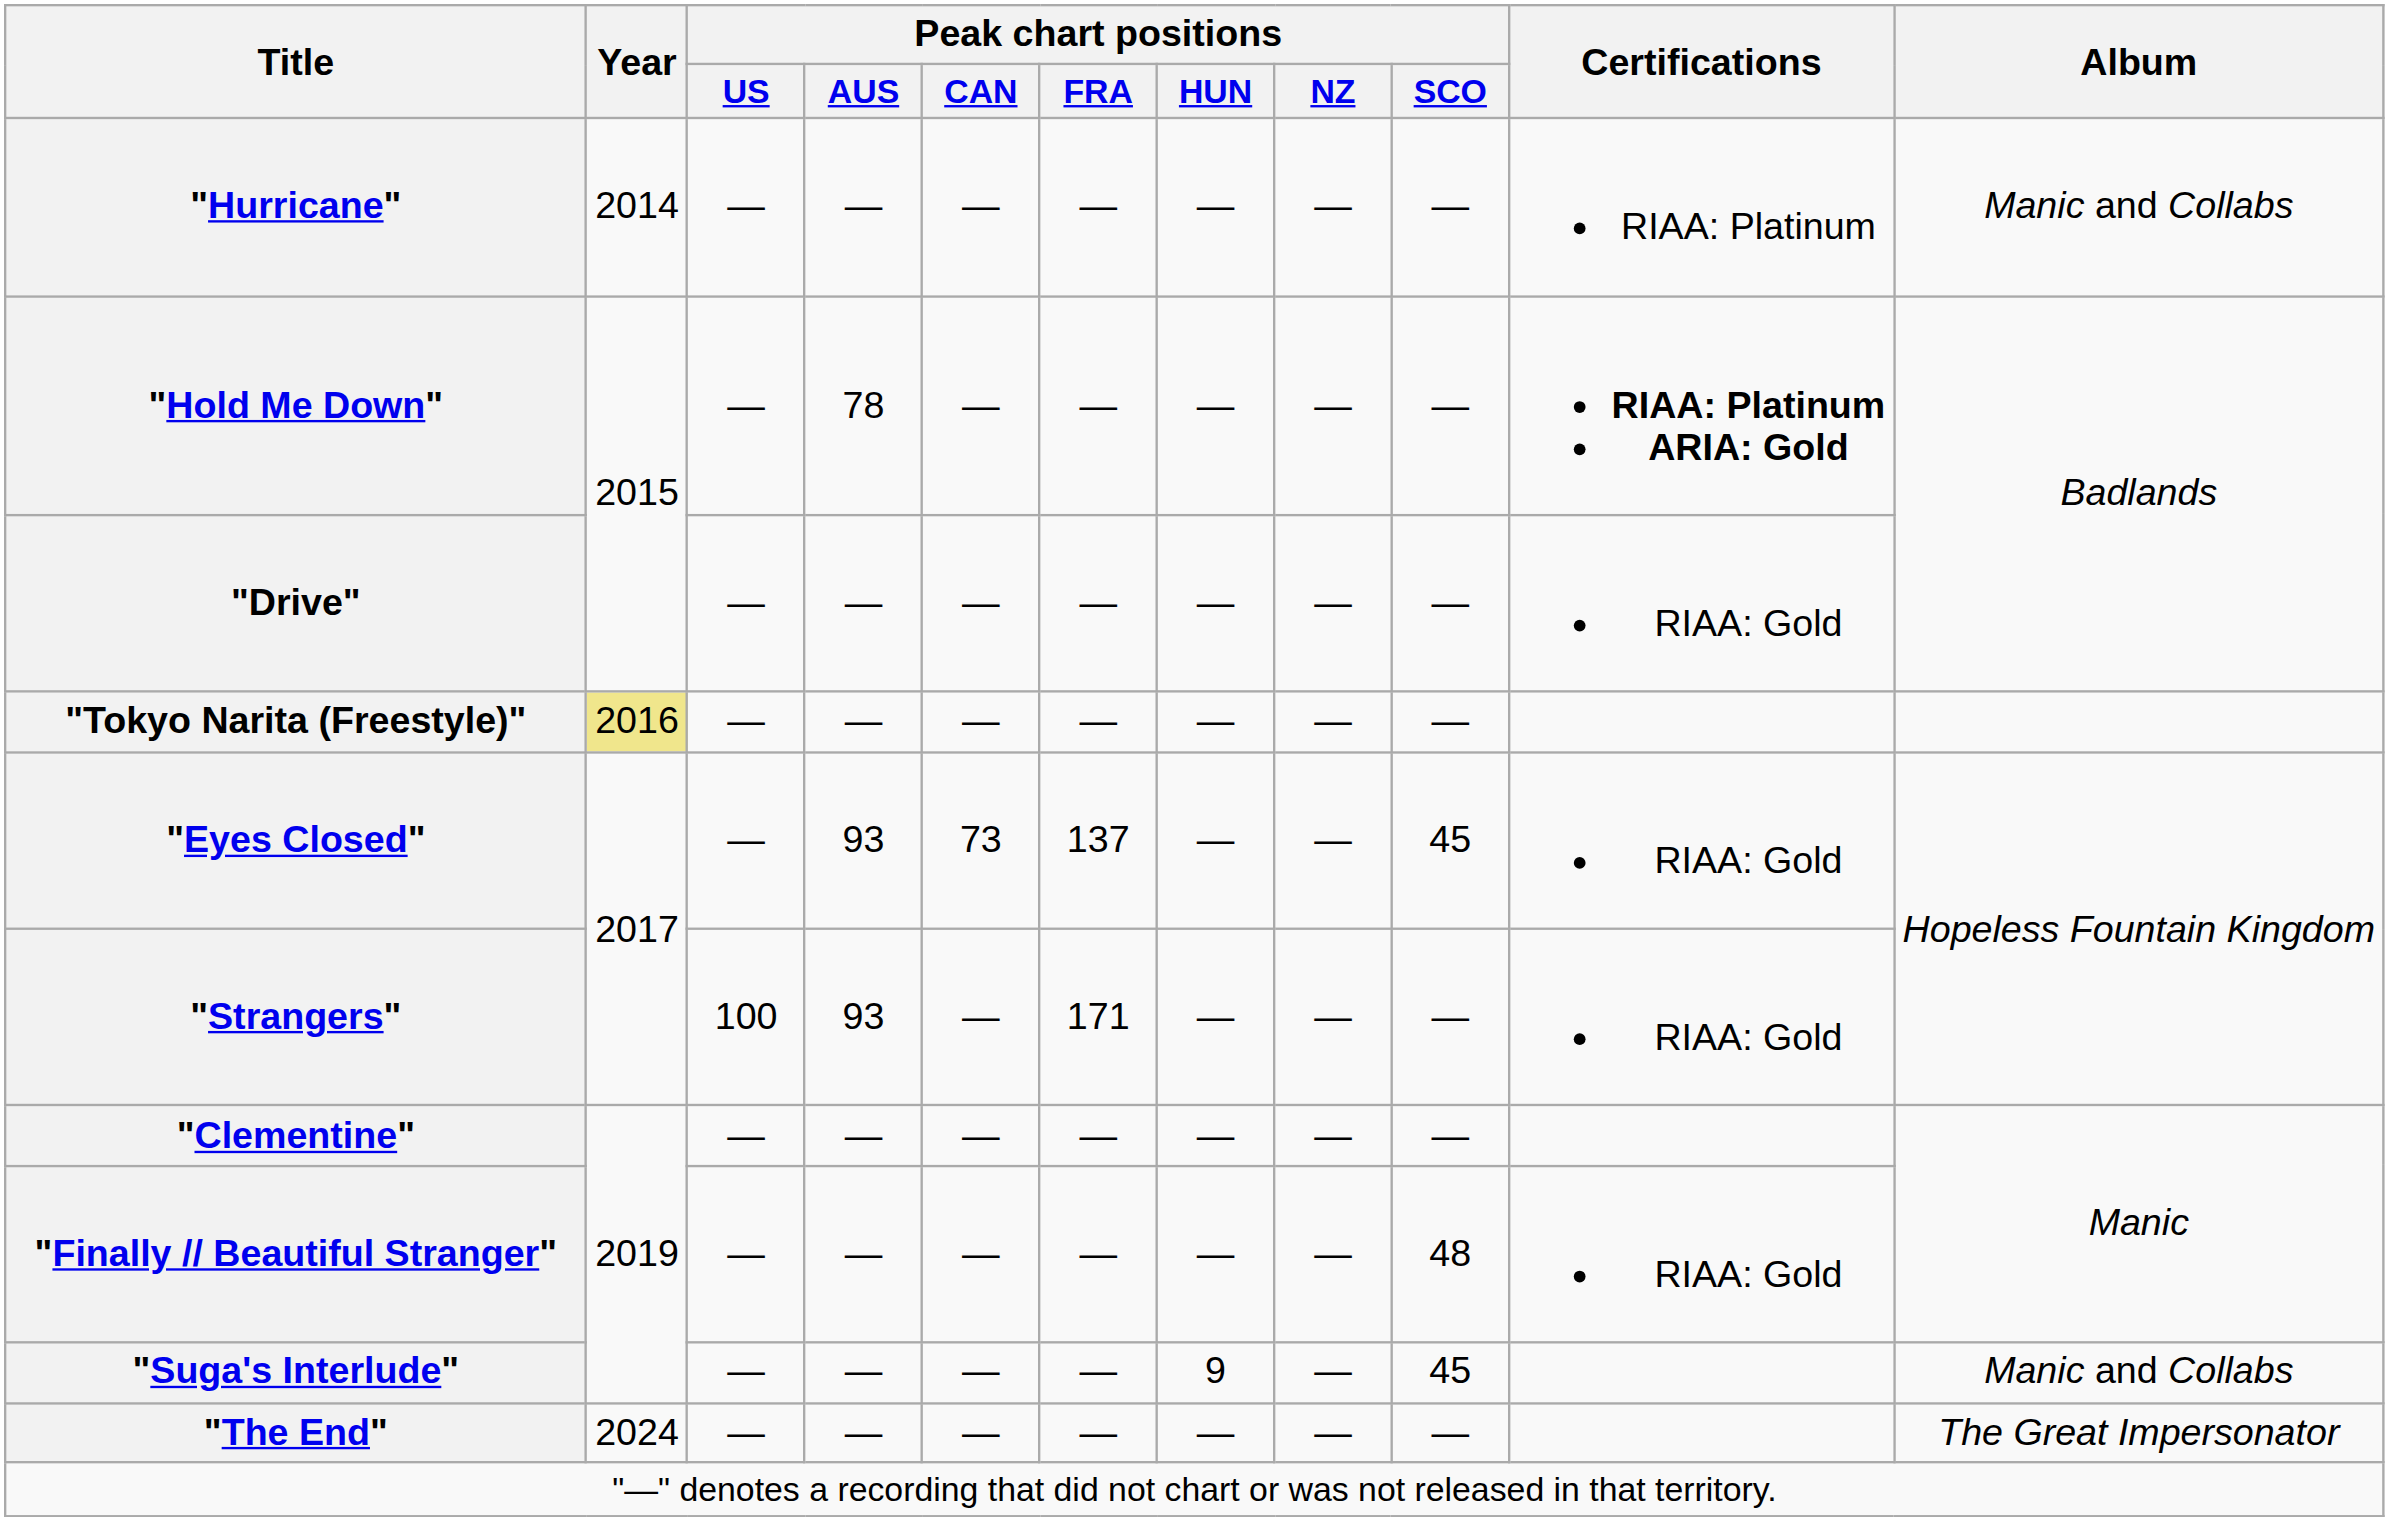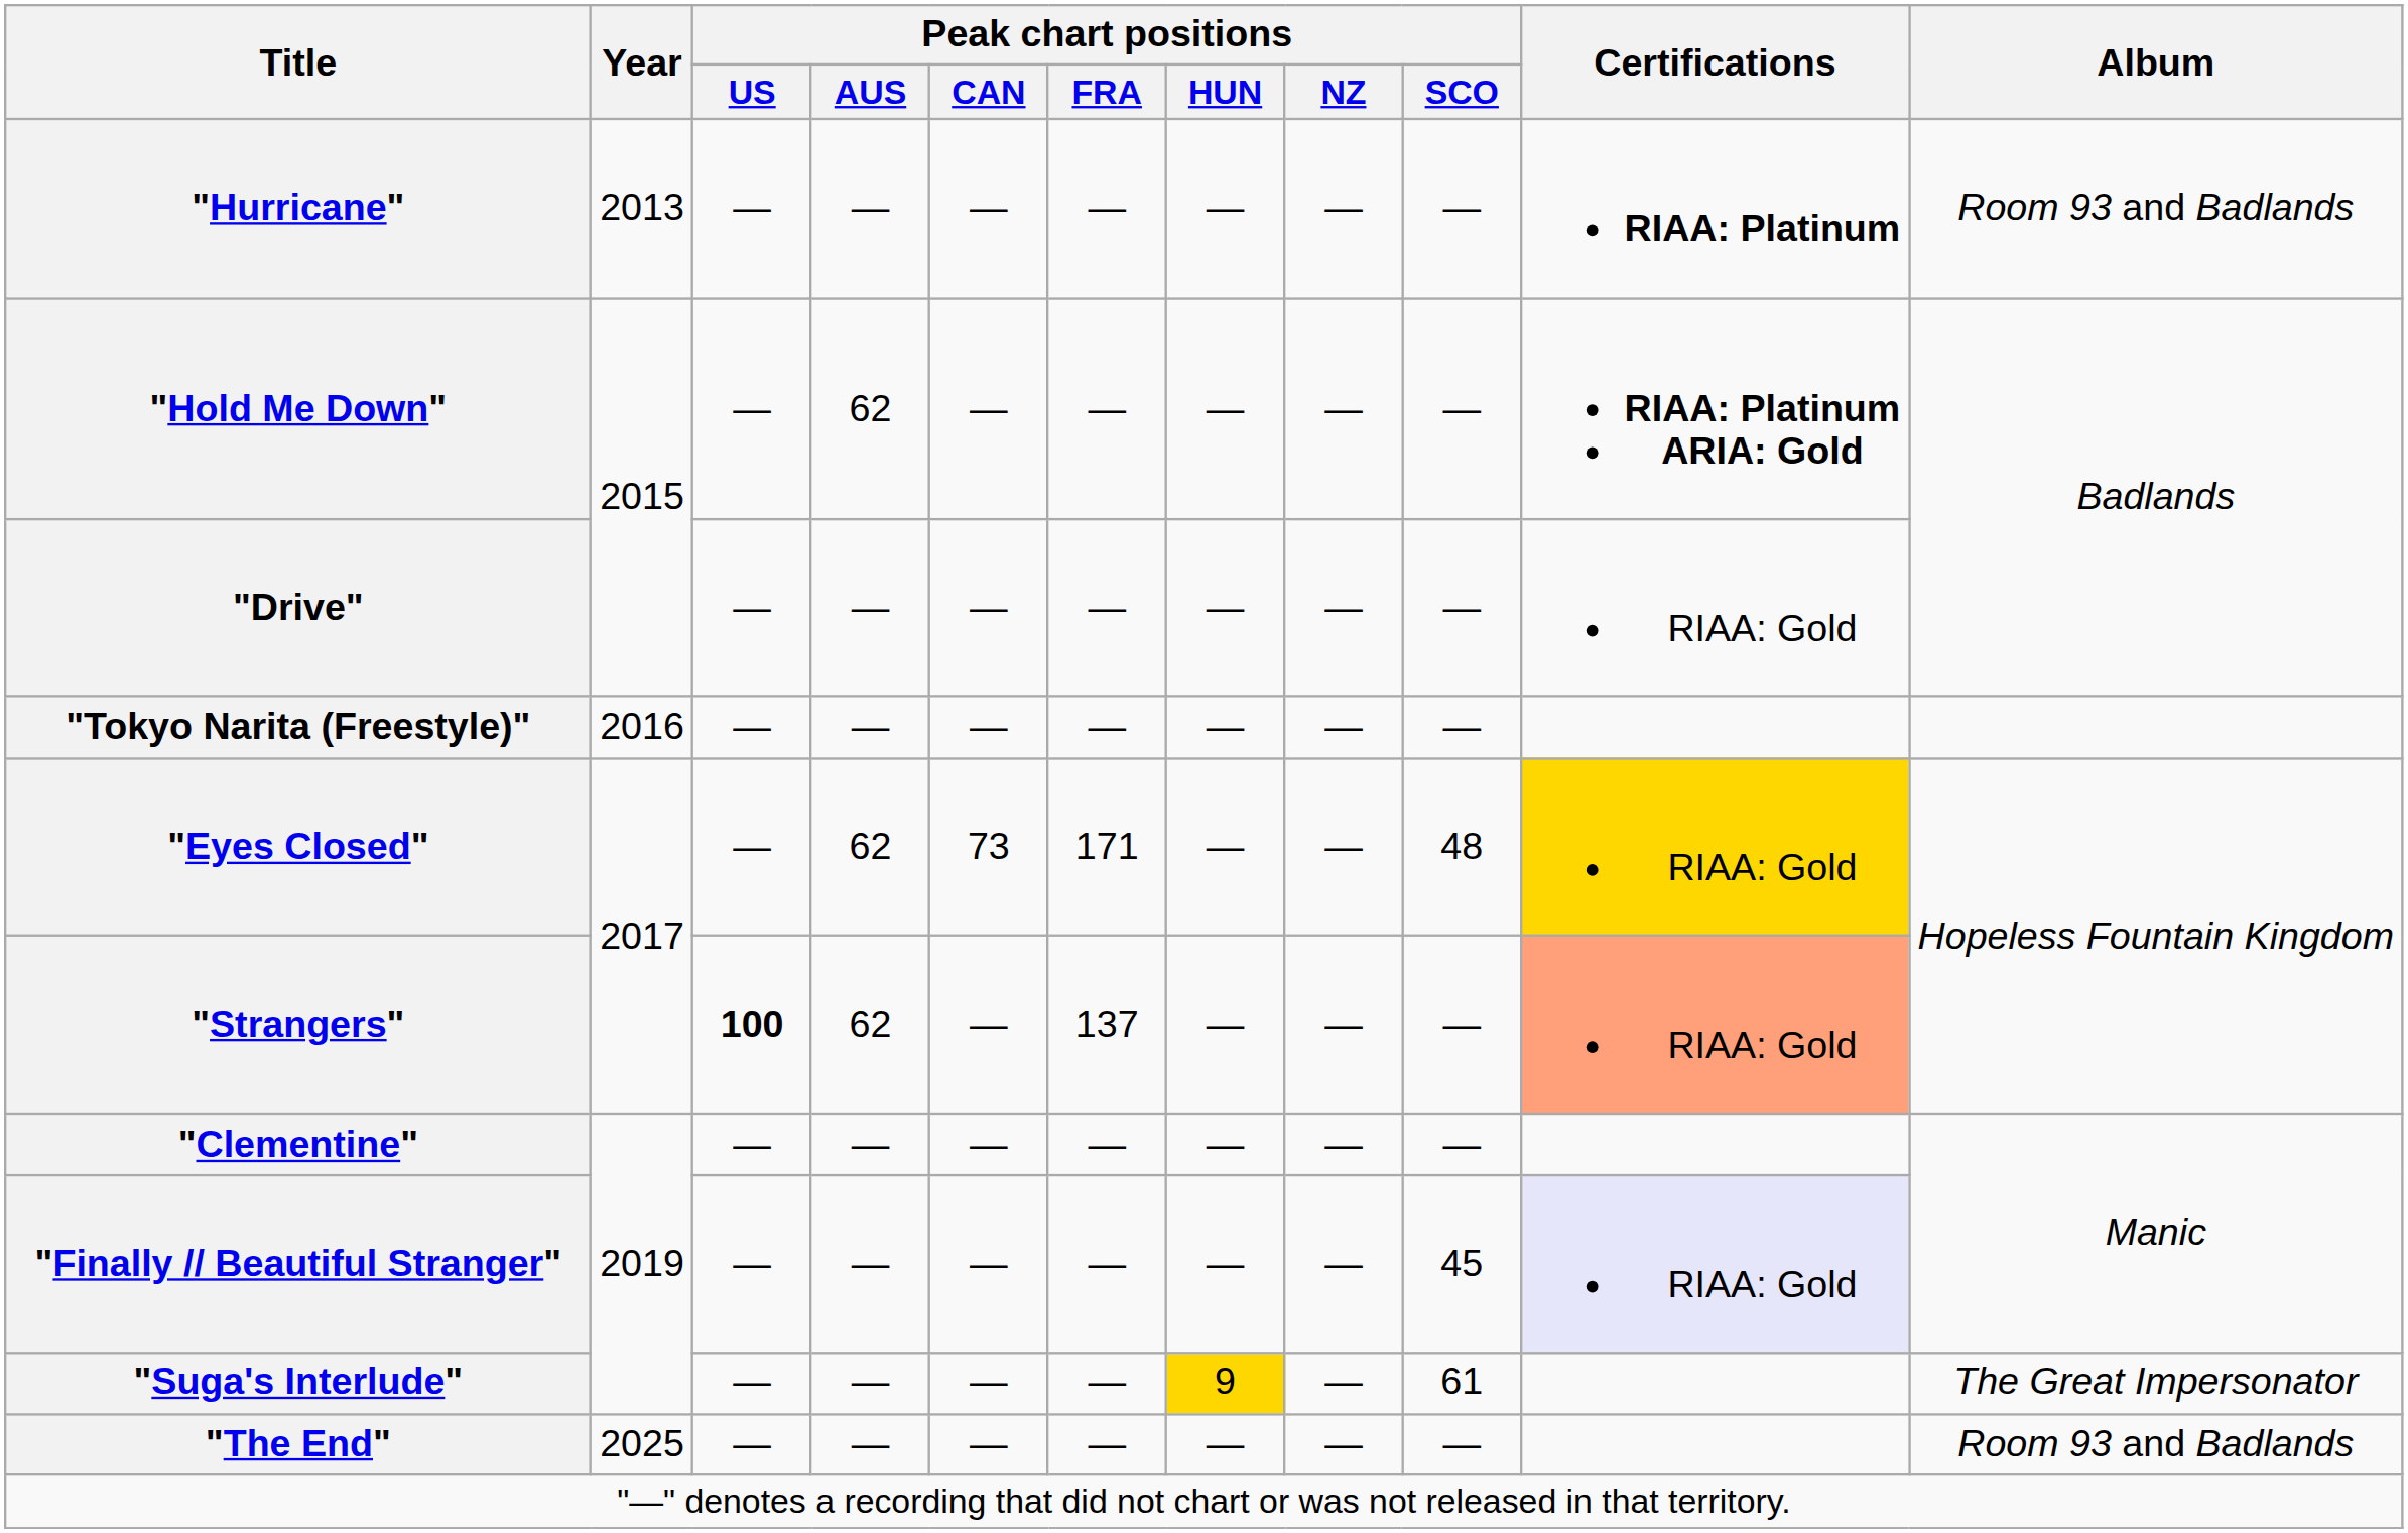 <table class="wikitable plainrowheaders" style="text-align:center;">
 <tr>
 <th scope="col" rowspan="2" style="width:15em;">Title</th>
 <th scope="col" rowspan="2" style="width:1em;">Year</th>
 <th scope="col" colspan="7">Peak chart positions</th>
 <th scope="col" rowspan="2">Certifications</th>
 <th scope="col" rowspan="2">Album</th>
 </tr>
 <tr>
 <th scope="col" style="width:3em;font-size:90%;"><a href='#'>US</a><br></th>
 <th scope="col" style="width:3em;font-size:90%;"><a href='#'>AUS</a><br></th>
 <th scope="col" style="width:3em;font-size:90%;"><a href='#'>CAN</a><br></th>
 <th scope="col" style="width:3em;font-size:90%;"><a href='#'>FRA</a><br></th>
 <th scope="col" style="width:3em;font-size:90%;"><a href='#'>HUN</a><br></th>
 <th scope="col" style="width:3em;font-size:90%;"><a href='#'>NZ</a><br></th>
 <th scope="col" style="width:3em;font-size:90%;"><a href='#'>SCO</a><br></th>
 </tr>
 <tr>
 <th scope="row">"<a href='#'>Hurricane</a>"</th>
-<td>2014</td>
+<td>2013</td>
 <td>—</td>
 <td>—</td>
 <td>—</td>
 <td>—</td>
 <td>—</td>
 <td>—</td>
 <td>—</td>
-<td><br><ul><li>RIAA: Platinum</li></ul></td>
-<td><em>Manic</em> and <em>Collabs</em></td>
+<td><strong><br><ul><li>RIAA: Platinum</li></ul></strong></td>
+<td><em>Room 93</em> and <em>Badlands</em> </td>
 </tr>
 <tr>
 <th scope="row">"<a href='#'>Hold Me Down</a>"</th>
 <td rowspan="2">2015</td>
 <td>—</td>
-<td>78</td>
+<td>62</td>
 <td>—</td>
 <td>—</td>
 <td>—</td>
 <td>—</td>
 <td>—</td>
 <td><strong><br><ul><li>RIAA: Platinum</li><li>ARIA: Gold</li></ul></strong></td>
 <td rowspan="2"><em>Badlands</em></td>
 </tr>
 <tr>
 <th scope="row">"Drive"</th>
 <td>—</td>
 <td>—</td>
 <td>—</td>
 <td>—</td>
 <td>—</td>
 <td>—</td>
 <td>—</td>
 <td><br><ul><li>RIAA: Gold</li></ul></td>
 </tr>
 <tr>
 <th scope="row">"Tokyo Narita (Freestyle)"<br></th>
-<td style="background: khaki;">2016</td>
+<td>2016</td>
 <td>—</td>
 <td>—</td>
 <td>—</td>
 <td>—</td>
 <td>—</td>
 <td>—</td>
 <td>—</td>
 <td></td>
 <td></td>
 </tr>
 <tr>
 <th scope="row">"<a href='#'>Eyes Closed</a>"</th>
 <td rowspan="2">2017</td>
 <td>—</td>
-<td>93</td>
+<td>62</td>
 <td>73</td>
-<td>137</td>
+<td>171</td>
 <td>—</td>
 <td>—</td>
-<td>45</td>
-<td><br><ul><li>RIAA: Gold</li></ul></td>
+<td>48</td>
+<td style="background: gold;"><br><ul><li>RIAA: Gold</li></ul></td>
 <td rowspan="2"><em>Hopeless Fountain Kingdom</em></td>
 </tr>
 <tr>
 <th scope="row">"<a href='#'>Strangers</a>"<br></th>
-<td>100</td>
-<td>93</td>
+<td><strong>100</strong></td>
+<td>62</td>
 <td>—</td>
-<td>171</td>
+<td>137</td>
 <td>—</td>
 <td>—</td>
 <td>—</td>
-<td><br><ul><li>RIAA: Gold</li></ul></td>
+<td style="background: lightsalmon;"><br><ul><li>RIAA: Gold</li></ul></td>
 </tr>
 <tr>
 <th scope="row">"<a href='#'>Clementine</a>"</th>
 <td rowspan="3">2019</td>
 <td>—</td>
 <td>—</td>
 <td>—</td>
 <td>—</td>
 <td>—</td>
 <td>—</td>
 <td>—</td>
 <td></td>
 <td rowspan="2"><em>Manic</em></td>
 </tr>
 <tr>
 <th scope="row">"<a href='#'>Finally // Beautiful Stranger</a>"</th>
 <td>—</td>
 <td>—</td>
 <td>—</td>
 <td>—</td>
 <td>—</td>
 <td>—</td>
-<td>48</td>
-<td><br><ul><li>RIAA: Gold</li></ul></td>
+<td>45</td>
+<td style="background: lavender;"><br><ul><li>RIAA: Gold</li></ul></td>
 </tr>
 <tr>
 <th scope="row">"<a href='#'>Suga's Interlude</a>"<br></th>
 <td>—</td>
 <td>—</td>
 <td>—</td>
 <td>—</td>
-<td>9</td>
+<td style="background: gold;">9</td>
 <td>—</td>
-<td>45</td>
+<td>61</td>
 <td></td>
-<td><em>Manic</em> and <em>Collabs</em></td>
+<td><em>The Great Impersonator</em></td>
 </tr>
 <tr>
 <th scope="row">"<a href='#'>The End</a>"</th>
-<td>2024</td>
+<td>2025</td>
 <td>—</td>
 <td>—</td>
 <td>—</td>
 <td>—</td>
 <td>—</td>
 <td>—</td>
 <td>—</td>
 <td></td>
-<td><em>The Great Impersonator</em></td>
+<td><em>Room 93</em> and <em>Badlands</em> </td>
 </tr>
 <tr>
 <td colspan="16" style="font-size:90%">"—" denotes a recording that did not chart or was not released in that territory.</td>
 </tr>
 </table>
